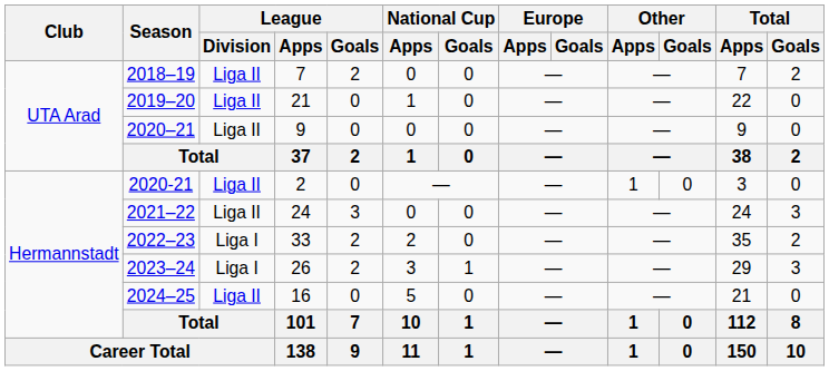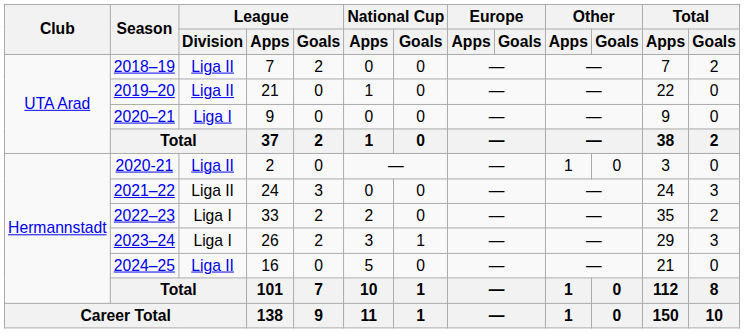 <table class=wikitable style=text-align:center>
 <tr>
 <th rowspan=2>Club</th>
 <th rowspan=2>Season</th>
 <th colspan=3>League</th>
 <th colspan=2>National Cup</th>
 <th colspan=2>Europe</th>
 <th colspan=2>Other</th>
 <th colspan=2>Total</th>
 </tr>
 <tr>
 <th>Division</th>
 <th>Apps</th>
 <th>Goals</th>
 <th>Apps</th>
 <th>Goals</th>
 <th>Apps</th>
 <th>Goals</th>
 <th>Apps</th>
 <th>Goals</th>
 <th>Apps</th>
 <th>Goals</th>
 </tr>
 <tr>
 <td rowspan="4"><a href='#'>UTA Arad</a></td>
 <td><a href='#'>2018–19</a></td>
 <td rowspan="1"><a href='#'>Liga II</a></td>
 <td>7</td>
 <td>2</td>
 <td>0</td>
 <td>0</td>
 <td colspan="2">—</td>
 <td colspan="2">—</td>
 <td>7</td>
 <td>2</td>
 </tr>
 <tr>
 <td><a href='#'>2019–20</a></td>
 <td rowspan="1"><a href='#'>Liga II</a></td>
 <td>21</td>
 <td>0</td>
 <td>1</td>
 <td>0</td>
 <td colspan="2">—</td>
 <td colspan="2">—</td>
 <td>22</td>
 <td>0</td>
 </tr>
 <tr>
 <td><a href='#'>2020–21</a></td>
-<td>Liga II</td>
+<td><a href='#'>Liga I</a></td>
 <td>9</td>
 <td>0</td>
 <td>0</td>
 <td>0</td>
 <td colspan="2">—</td>
 <td colspan="2">—</td>
 <td>9</td>
 <td>0</td>
 </tr>
 <tr>
 <th colspan="2">Total</th>
 <th>37</th>
 <th>2</th>
 <th>1</th>
 <th>0</th>
 <th colspan="2">—</th>
 <th colspan="2">—</th>
 <th>38</th>
 <th>2</th>
 </tr>
 <tr>
 <td rowspan="6"><a href='#'>Hermannstadt</a></td>
 <td><a href='#'>2020-21</a></td>
 <td rowspan="1"><a href='#'>Liga II</a></td>
 <td>2</td>
 <td>0</td>
 <td colspan="2">—</td>
 <td colspan="2">—</td>
 <td>1</td>
 <td>0</td>
 <td>3</td>
 <td>0</td>
 </tr>
 <tr>
 <td><a href='#'>2021–22</a></td>
 <td>Liga II</td>
 <td>24</td>
 <td>3</td>
 <td>0</td>
 <td>0</td>
 <td colspan="2">—</td>
 <td colspan="2">—</td>
 <td>24</td>
 <td>3</td>
 </tr>
 <tr>
 <td><a href='#'>2022–23</a></td>
 <td>Liga I</td>
 <td>33</td>
 <td>2</td>
 <td>2</td>
 <td>0</td>
 <td colspan="2">—</td>
 <td colspan="2">—</td>
 <td>35</td>
 <td>2</td>
 </tr>
 <tr>
 <td><a href='#'>2023–24</a></td>
 <td>Liga I</td>
 <td>26</td>
 <td>2</td>
 <td>3</td>
 <td>1</td>
 <td colspan="2">—</td>
 <td colspan="2">—</td>
 <td>29</td>
 <td>3</td>
 </tr>
 <tr>
 <td><a href='#'>2024–25</a></td>
 <td rowspan="1"><a href='#'>Liga II</a></td>
 <td>16</td>
 <td>0</td>
 <td>5</td>
 <td>0</td>
 <td colspan="2">—</td>
 <td colspan="2">—</td>
 <td>21</td>
 <td>0</td>
 </tr>
 <tr>
 <th colspan="2">Total</th>
 <th>101</th>
 <th>7</th>
 <th>10</th>
 <th>1</th>
 <th colspan="2">—</th>
 <th>1</th>
 <th>0</th>
 <th>112</th>
 <th>8</th>
 </tr>
 <tr>
 <th colspan="3">Career Total</th>
 <th>138</th>
 <th>9</th>
 <th>11</th>
 <th>1</th>
 <th colspan="2">—</th>
 <th>1</th>
 <th>0</th>
 <th>150</th>
 <th>10</th>
 </tr>
 </table>
